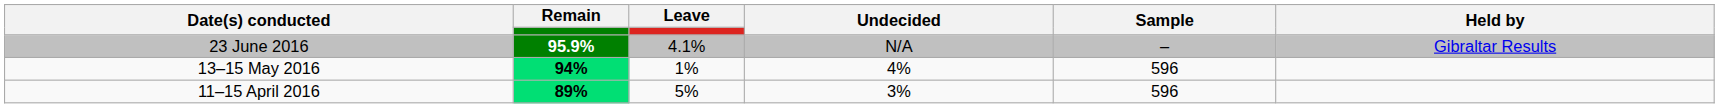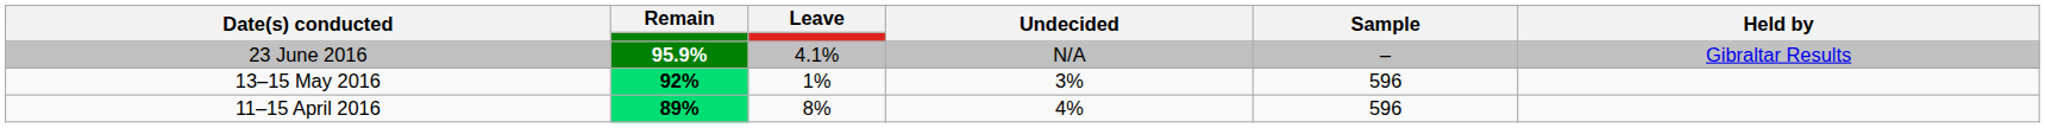 <table class="wikitable sortable collapsible" style="text-align:center; font-size:95%; line-height:14px; width:100%">
 <tr>
 <th rowspan="2">Date(s) conducted</th>
 <th>Remain</th>
 <th>Leave</th>
 <th rowspan="2">Undecided</th>
 <th rowspan="2">Sample</th>
 <th rowspan="2">Held by</th>
 </tr>
 <tr>
 <th style="background:green; color:white; width:100px"></th>
 <th style="background:#dc241f; color:white; width:100px"></th>
 </tr>
 <tr>
 <td style="background:silver">23 June 2016</td>
 <td style="background:green; color:white"><strong>95.9%</strong></td>
 <td style="background:silver">4.1%</td>
 <td style="background:silver">N/A</td>
 <td style="background:silver">–</td>
 <td style="background:silver"><a href='#'>Gibraltar Results</a></td>
 </tr>
 <tr>
 <td>13–15 May 2016</td>
-<td style="background: rgb(1,223,116);"><strong>94%</strong></td>
+<td style="background: rgb(1,223,116);"><strong>92%</strong></td>
 <td>1%</td>
-<td>4%</td>
+<td>3%</td>
 <td>596</td>
 <td></td>
 </tr>
 <tr>
 <td>11–15 April 2016</td>
 <td style="background: rgb(1,223,116);"><strong>89%</strong></td>
-<td>5%</td>
-<td>3%</td>
+<td>8%</td>
+<td>4%</td>
 <td>596</td>
 <td></td>
 </tr>
 </table>
